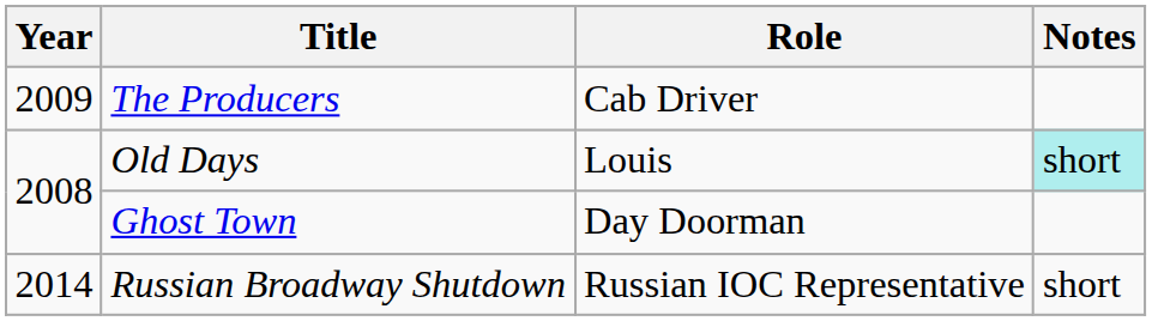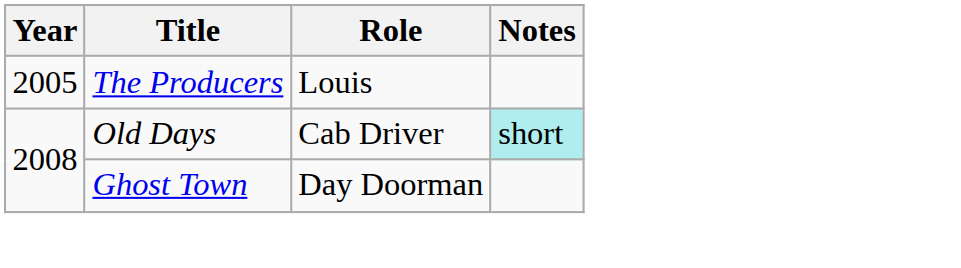 <table class="wikitable">
 <tr>
 <th>Year</th>
 <th>Title</th>
 <th>Role</th>
 <th>Notes</th>
 </tr>
 <tr>
-<td>2009</td>
+<td>2005</td>
 <td><em><a href='#'>The Producers</a></em></td>
-<td>Cab Driver</td>
+<td>Louis</td>
 <td></td>
 </tr>
 <tr>
 <td rowspan="2">2008</td>
 <td><em>Old Days</em></td>
-<td>Louis</td>
+<td>Cab Driver</td>
 <td style="background: paleturquoise;">short</td>
 </tr>
 <tr>
 <td><em><a href='#'>Ghost Town</a></em></td>
 <td>Day Doorman</td>
 <td></td>
 </tr>
-<tr>
-<td>2014</td>
-<td><em>Russian Broadway Shutdown</em></td>
-<td>Russian IOC Representative</td>
-<td>short</td>
-</tr>
 </table>
